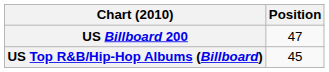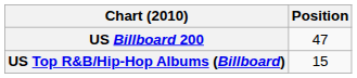 <table class="wikitable plainrowheaders">
 <tr>
 <th scope="col">Chart (2010)</th>
 <th scope="col">Position</th>
 </tr>
 <tr>
 <th scope="row">US <a href='#'><em>Billboard</em> 200</a></th>
 <td align="center">47</td>
 </tr>
 <tr>
 <th scope="row">US <a href='#'>Top R&B/Hip-Hop Albums</a> (<em><a href='#'>Billboard</a></em>)</th>
-<td style="text-align:center;">45</td>
+<td style="text-align:center;">15</td>
 </tr>
 </table>
